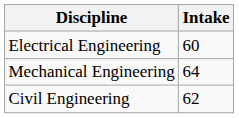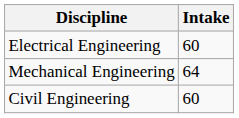 <table class="wikitable">
 <tr>
 <th>Discipline</th>
 <th>Intake</th>
 </tr>
 <tr>
 <td>Electrical Engineering</td>
 <td>60</td>
 </tr>
 <tr>
 <td>Mechanical Engineering</td>
 <td>64</td>
 </tr>
 <tr>
 <td>Civil Engineering</td>
-<td>62</td>
+<td>60</td>
 </tr>
 </table>
